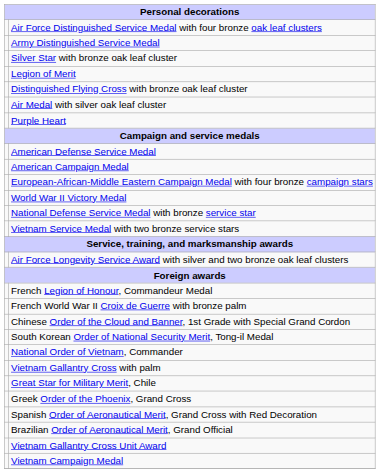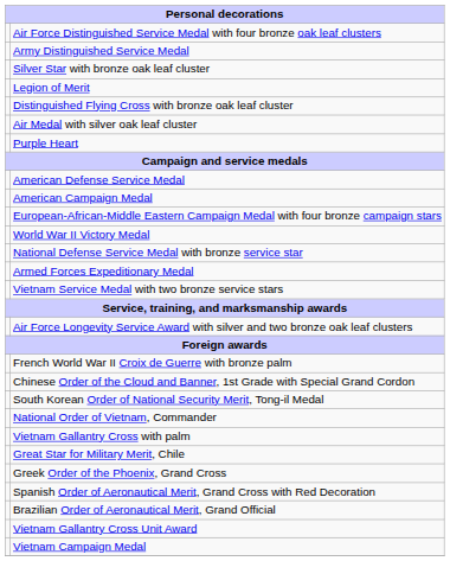 <table class="wikitable">
 <tr style="background:#ccf; text-align:center;">
 <td colspan=2><strong>Personal decorations</strong></td>
 </tr>
 <tr>
 <td><span></span><span></span><span></span><span></span></td>
 <td><a href='#'>Air Force Distinguished Service Medal</a> with four bronze <a href='#'>oak leaf clusters</a></td>
 </tr>
 <tr>
 <td></td>
 <td><a href='#'>Army Distinguished Service Medal</a></td>
 </tr>
 <tr>
 <td></td>
 <td><a href='#'>Silver Star</a> with bronze oak leaf cluster</td>
 </tr>
 <tr>
 <td></td>
 <td><a href='#'>Legion of Merit</a></td>
 </tr>
 <tr>
 <td></td>
 <td><a href='#'>Distinguished Flying Cross</a> with bronze oak leaf cluster</td>
 </tr>
 <tr>
 <td></td>
 <td><a href='#'>Air Medal</a> with silver oak leaf cluster</td>
 </tr>
 <tr>
 <td></td>
 <td><a href='#'>Purple Heart</a></td>
 </tr>
 <tr style="background:#ccf; text-align:center;">
 <td colspan=2><strong>Campaign and service medals</strong></td>
 </tr>
 <tr>
 <td></td>
 <td><a href='#'>American Defense Service Medal</a></td>
 </tr>
 <tr>
 <td></td>
 <td><a href='#'>American Campaign Medal</a></td>
 </tr>
 <tr>
 <td></td>
 <td><a href='#'>European-African-Middle Eastern Campaign Medal</a> with four bronze <a href='#'>campaign stars</a></td>
 </tr>
 <tr>
 <td></td>
 <td><a href='#'>World War II Victory Medal</a></td>
 </tr>
 <tr>
 <td></td>
 <td><a href='#'>National Defense Service Medal</a> with bronze <a href='#'>service star</a></td>
 </tr>
 <tr>
 <td></td>
+<td><a href='#'>Armed Forces Expeditionary Medal</a></td>
+</tr>
+<tr>
+<td></td>
 <td><a href='#'>Vietnam Service Medal</a> with two bronze service stars</td>
 </tr>
 <tr style="background:#ccf; text-align:center;">
 <td colspan=2><strong>Service, training, and marksmanship awards</strong></td>
 </tr>
 <tr>
 <td></td>
 <td><a href='#'>Air Force Longevity Service Award</a> with silver and two bronze oak leaf clusters</td>
 </tr>
 <tr style="background:#ccf; text-align:center;">
 <td colspan=2><strong>Foreign awards</strong></td>
-</tr>
-<tr>
-<td></td>
-<td>French <a href='#'>Legion of Honour</a>, Commandeur Medal</td>
 </tr>
 <tr>
 <td></td>
 <td>French World War II <a href='#'>Croix de Guerre</a> with bronze palm</td>
 </tr>
 <tr>
 <td></td>
 <td>Chinese <a href='#'>Order of the Cloud and Banner</a>, 1st Grade with Special Grand Cordon</td>
 </tr>
 <tr>
 <td></td>
 <td>South Korean <a href='#'>Order of National Security Merit</a>, Tong-il Medal</td>
 </tr>
 <tr>
 <td></td>
 <td><a href='#'>National Order of Vietnam</a>, Commander</td>
 </tr>
 <tr>
 <td></td>
 <td><a href='#'>Vietnam Gallantry Cross</a> with palm</td>
 </tr>
 <tr>
 <td></td>
 <td><a href='#'>Great Star for Military Merit</a>, Chile</td>
 </tr>
 <tr>
 <td></td>
 <td>Greek <a href='#'>Order of the Phoenix</a>, Grand Cross</td>
 </tr>
 <tr>
 <td></td>
 <td>Spanish <a href='#'>Order of Aeronautical Merit</a>, Grand Cross with Red Decoration</td>
 </tr>
 <tr>
 <td></td>
 <td>Brazilian <a href='#'>Order of Aeronautical Merit</a>, Grand Official</td>
 </tr>
 <tr>
 <td></td>
 <td><a href='#'>Vietnam Gallantry Cross Unit Award</a></td>
 </tr>
 <tr>
 <td></td>
 <td><a href='#'>Vietnam Campaign Medal</a></td>
 </tr>
 <tr>
 </tr>
 </table>
